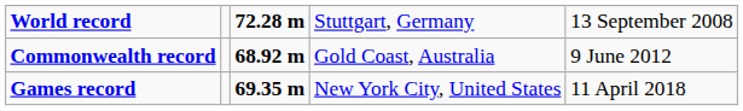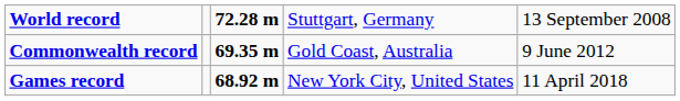 <table class="wikitable">
 <tr>
 <td><a href='#'><strong>World record</strong></a></td>
 <td></td>
 <td><strong>72.28 m</strong></td>
 <td><a href='#'>Stuttgart</a>, <a href='#'>Germany</a></td>
 <td>13 September 2008</td>
 </tr>
 <tr>
 <td><a href='#'><strong>Commonwealth record</strong></a></td>
 <td></td>
-<td><strong>68.92 m</strong></td>
+<td><strong>69.35 m </strong></td>
 <td><a href='#'>Gold Coast</a>, <a href='#'>Australia</a></td>
 <td>9 June 2012</td>
 </tr>
 <tr>
 <td><a href='#'><strong>Games record</strong></a></td>
 <td></td>
-<td><strong>69.35 m </strong></td>
+<td><strong>68.92 m</strong></td>
 <td><a href='#'>New York City</a>, <a href='#'>United States</a></td>
 <td>11 April 2018</td>
 </tr>
 </table>
